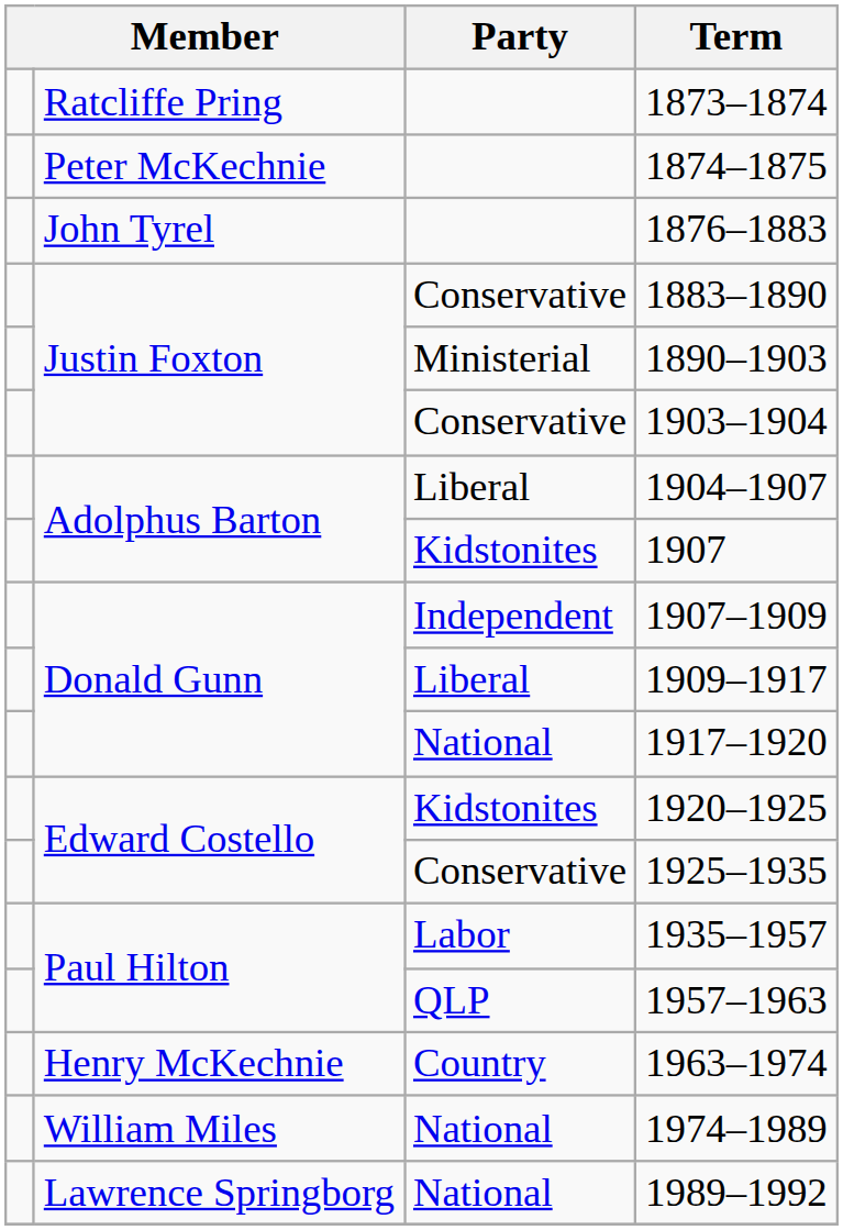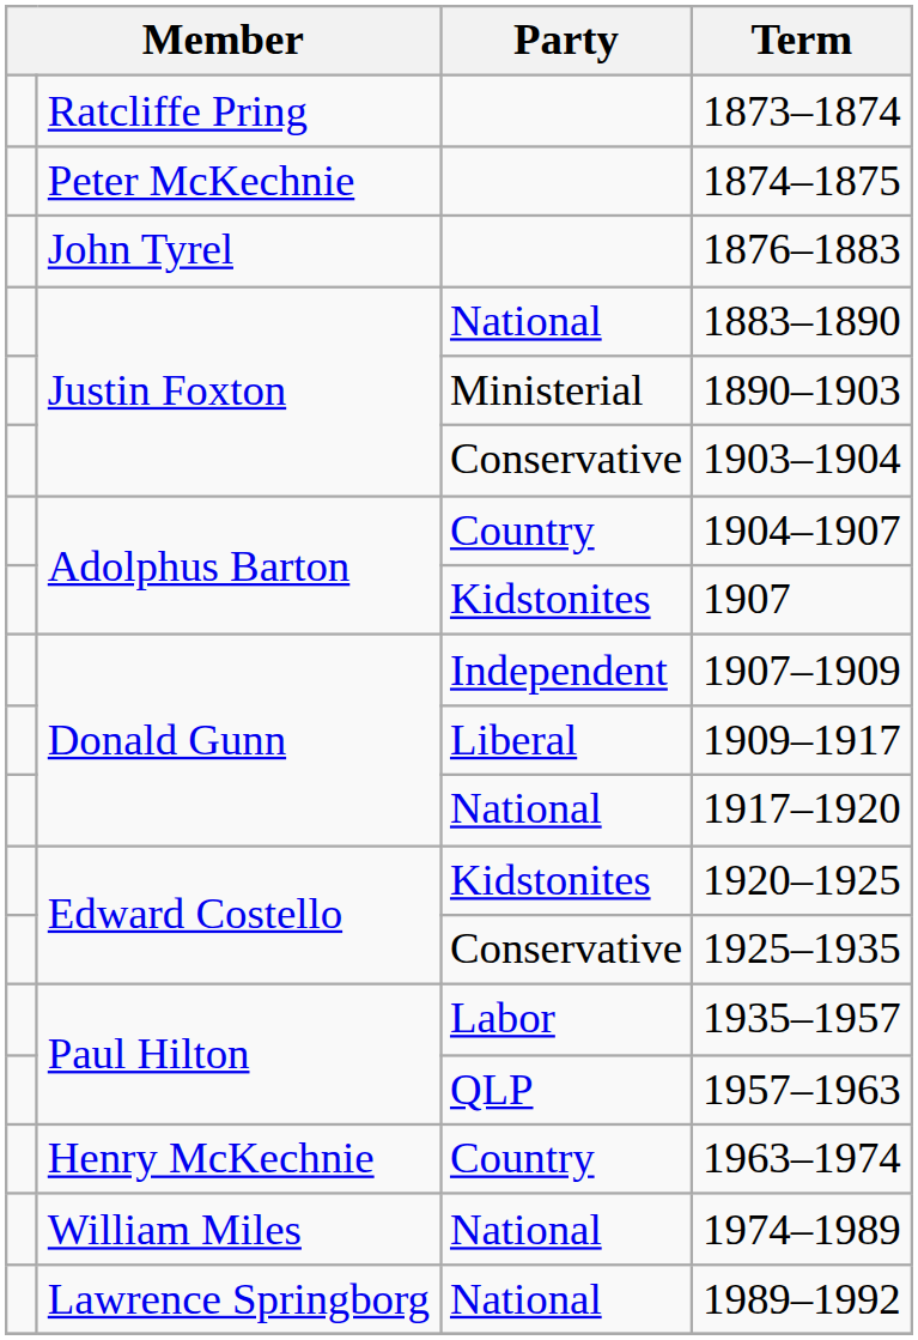 <table class="wikitable">
 <tr>
 <th colspan="2">Member</th>
 <th>Party</th>
 <th>Term</th>
 </tr>
 <tr>
 <td> </td>
 <td><a href='#'>Ratcliffe Pring</a></td>
 <td> </td>
 <td>1873–1874</td>
 </tr>
 <tr>
 <td> </td>
 <td><a href='#'>Peter McKechnie</a></td>
 <td> </td>
 <td>1874–1875</td>
 </tr>
 <tr>
 <td> </td>
 <td><a href='#'>John Tyrel</a></td>
 <td> </td>
 <td>1876–1883</td>
 </tr>
 <tr>
 <td> </td>
 <td rowspan=3><a href='#'>Justin Foxton</a></td>
-<td>Conservative</td>
+<td><a href='#'>National</a></td>
 <td>1883–1890</td>
 </tr>
 <tr>
 <td> </td>
 <td>Ministerial</td>
 <td>1890–1903</td>
 </tr>
 <tr>
 <td> </td>
 <td>Conservative</td>
 <td>1903–1904</td>
 </tr>
 <tr>
 <td> </td>
 <td rowspan=2><a href='#'>Adolphus Barton</a></td>
-<td>Liberal</td>
+<td><a href='#'>Country</a></td>
 <td>1904–1907</td>
 </tr>
 <tr>
 <td> </td>
 <td><a href='#'>Kidstonites</a></td>
 <td>1907</td>
 </tr>
 <tr>
 <td> </td>
 <td rowspan=3><a href='#'>Donald Gunn</a></td>
 <td><a href='#'>Independent</a></td>
 <td>1907–1909</td>
 </tr>
 <tr>
 <td> </td>
 <td><a href='#'>Liberal</a></td>
 <td>1909–1917</td>
 </tr>
 <tr>
 <td> </td>
 <td><a href='#'>National</a></td>
 <td>1917–1920</td>
 </tr>
 <tr>
 <td> </td>
 <td rowspan="2"><a href='#'>Edward Costello</a></td>
 <td><a href='#'>Kidstonites</a></td>
 <td>1920–1925</td>
 </tr>
 <tr>
 <td> </td>
 <td>Conservative</td>
 <td>1925–1935</td>
 </tr>
 <tr>
 <td> </td>
 <td rowspan="2"><a href='#'>Paul Hilton</a></td>
 <td><a href='#'>Labor</a></td>
 <td>1935–1957</td>
 </tr>
 <tr>
 <td> </td>
 <td><a href='#'>QLP</a></td>
 <td>1957–1963</td>
 </tr>
 <tr>
 <td> </td>
 <td><a href='#'>Henry McKechnie</a></td>
 <td><a href='#'>Country</a></td>
 <td>1963–1974</td>
 </tr>
 <tr>
 <td> </td>
 <td><a href='#'>William Miles</a></td>
 <td><a href='#'>National</a></td>
 <td>1974–1989</td>
 </tr>
 <tr>
 <td> </td>
 <td><a href='#'>Lawrence Springborg</a></td>
 <td><a href='#'>National</a></td>
 <td>1989–1992</td>
 </tr>
 <tr>
 </tr>
 </table>
